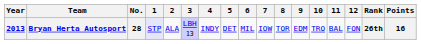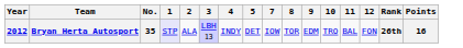 <table class="wikitable" style="text-align:center; font-size:90%">
 <tr>
 <th>Year</th>
 <th>Team</th>
 <th>No.</th>
 <th>1</th>
 <th>2</th>
 <th>3</th>
 <th>4</th>
 <th>5</th>
-<th>6</th>
 <th>7</th>
 <th>8</th>
 <th>9</th>
 <th>10</th>
 <th>11</th>
 <th>12</th>
 <th>Rank</th>
 <th>Points</th>
 </tr>
 <tr>
-<th><a href='#'>2013</a></th>
+<th><a href='#'>2012</a></th>
 <th><a href='#'>Bryan Herta Autosport</a></th>
-<th>28</th>
+<th>35</th>
 <td style="background: lavender;"><a href='#'>STP</a></td>
 <td><a href='#'>ALA</a></td>
 <td style="background:#CFCFFF;"><a href='#'>LBH</a><br><small>13</small></td>
 <td><a href='#'>INDY</a></td>
 <td><a href='#'>DET</a></td>
-<td><a href='#'>MIL</a></td>
 <td><a href='#'>IOW</a></td>
 <td><a href='#'>TOR</a></td>
 <td><a href='#'>EDM</a></td>
 <td><a href='#'>TRO</a></td>
 <td><a href='#'>BAL</a></td>
 <td><a href='#'>FON</a></td>
 <th>26th</th>
 <th>16</th>
 </tr>
 </table>
